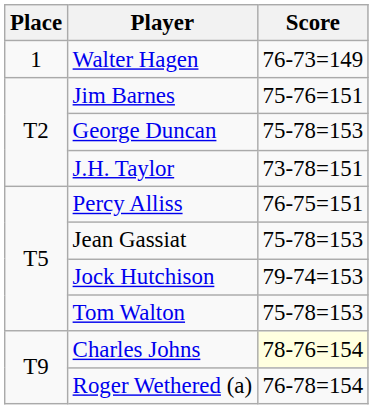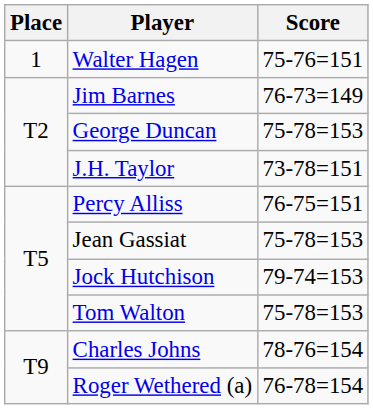 <table class=wikitable>
 <tr>
 <th>Place</th>
 <th>Player</th>
 <th>Score</th>
 </tr>
 <tr>
 <td align=center>1</td>
 <td> <a href='#'>Walter Hagen</a></td>
-<td>76-73=149</td>
+<td>75-76=151</td>
 </tr>
 <tr>
 <td rowspan=3 align=center>T2</td>
 <td> <a href='#'>Jim Barnes</a></td>
-<td>75-76=151</td>
+<td>76-73=149</td>
 </tr>
 <tr>
 <td> <a href='#'>George Duncan</a></td>
 <td>75-78=153</td>
 </tr>
 <tr>
 <td> <a href='#'>J.H. Taylor</a></td>
 <td>73-78=151</td>
 </tr>
 <tr>
 <td rowspan=4 align=center>T5</td>
 <td> <a href='#'>Percy Alliss</a></td>
 <td>76-75=151</td>
 </tr>
 <tr>
 <td> Jean Gassiat</td>
 <td>75-78=153</td>
 </tr>
 <tr>
 <td> <a href='#'>Jock Hutchison</a></td>
 <td>79-74=153</td>
 </tr>
 <tr>
 <td> <a href='#'>Tom Walton</a></td>
 <td>75-78=153</td>
 </tr>
 <tr>
 <td rowspan=2 align=center>T9</td>
 <td> <a href='#'>Charles Johns</a></td>
-<td style="background: lightyellow;">78-76=154</td>
+<td>78-76=154</td>
 </tr>
 <tr>
 <td> <a href='#'>Roger Wethered</a> (a)</td>
 <td>76-78=154</td>
 </tr>
 </table>
